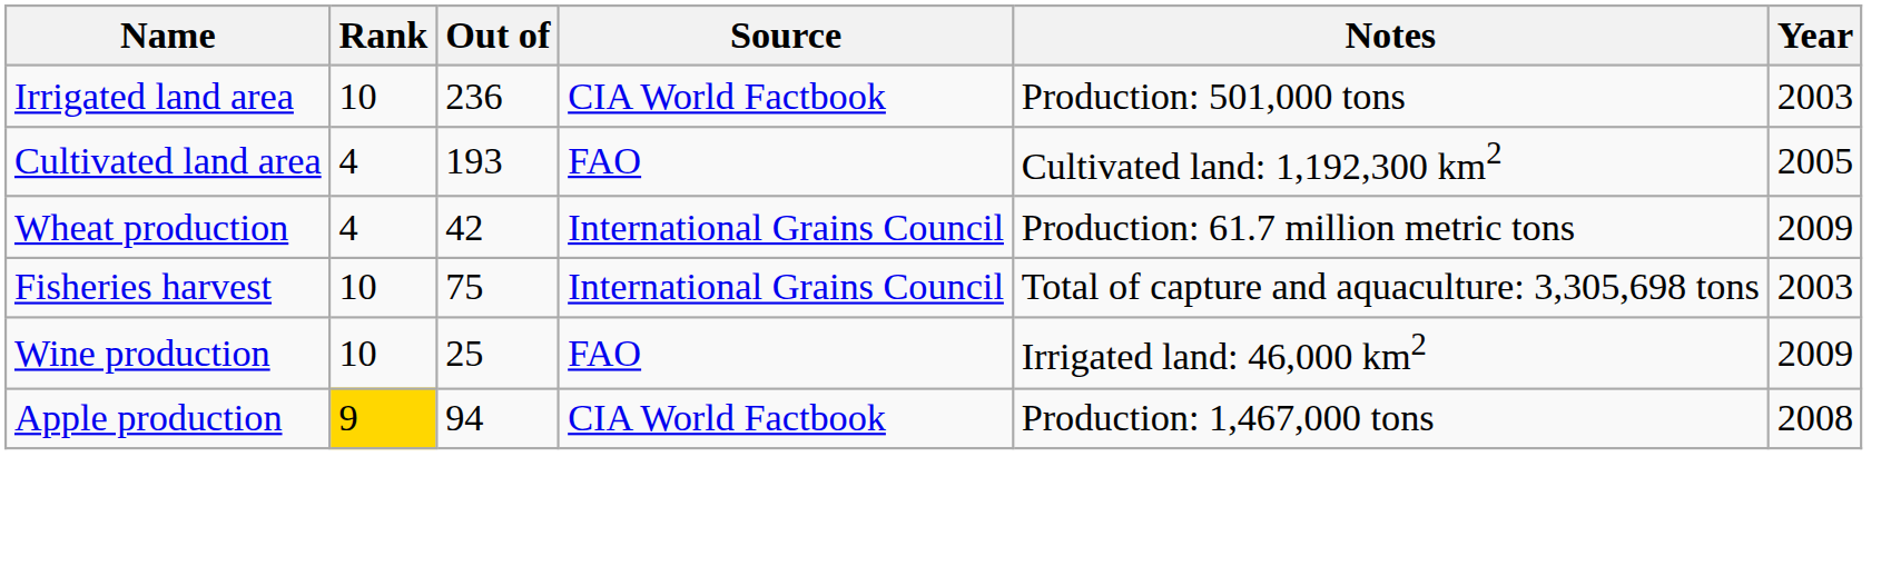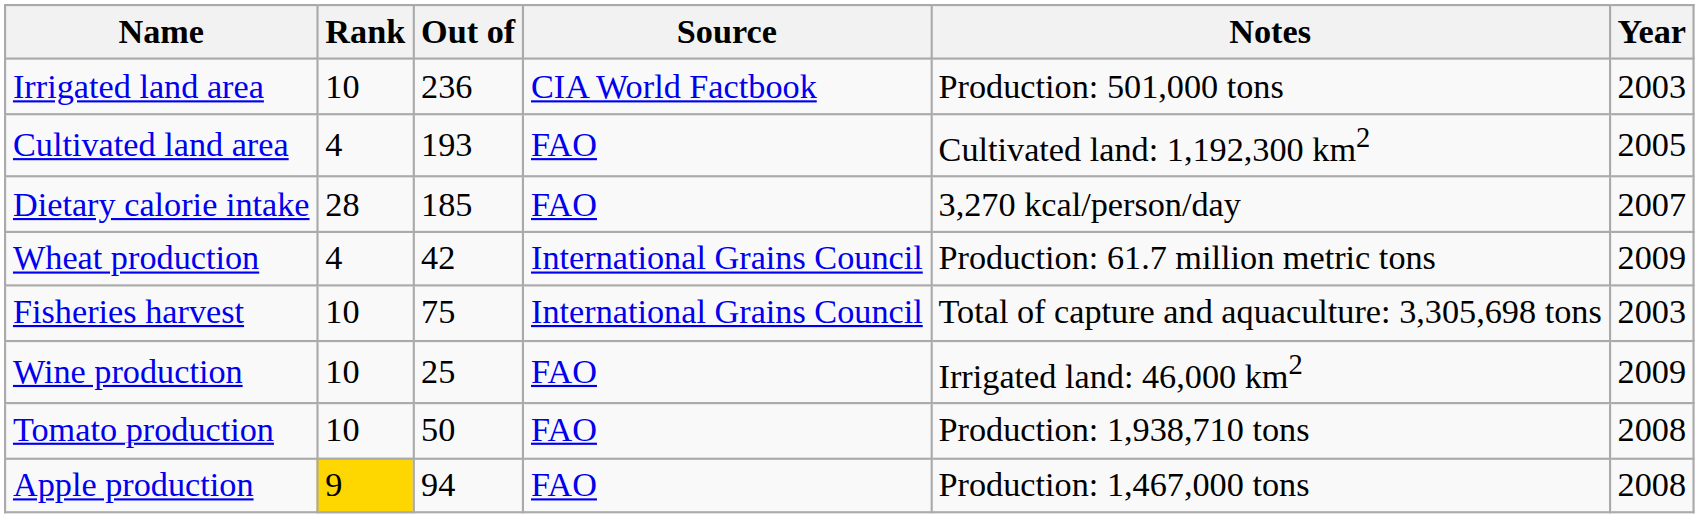 <table class="wikitable sortable" style="text-align:left">
 <tr>
 <th>Name</th>
 <th>Rank</th>
 <th>Out of</th>
 <th>Source</th>
 <th>Notes</th>
 <th>Year</th>
 </tr>
 <tr>
 <td><a href='#'>Irrigated land area</a></td>
 <td>10</td>
 <td>236</td>
 <td><a href='#'>CIA World Factbook</a></td>
 <td>Production: 501,000 tons</td>
 <td>2003</td>
 </tr>
 <tr>
 <td><a href='#'>Cultivated land area</a></td>
 <td>4</td>
 <td>193</td>
 <td><a href='#'>FAO</a></td>
 <td>Cultivated land: 1,192,300 km<sup>2</sup></td>
 <td>2005</td>
 </tr>
 <tr>
+<td><a href='#'>Dietary calorie intake</a></td>
+<td>28</td>
+<td>185</td>
+<td><a href='#'>FAO</a></td>
+<td>3,270 kcal/person/day</td>
+<td>2007</td>
+</tr>
+<tr>
 <td><a href='#'>Wheat production</a></td>
 <td>4</td>
 <td>42</td>
 <td><a href='#'>International Grains Council</a></td>
 <td>Production: 61.7 million metric tons</td>
 <td>2009</td>
 </tr>
 <tr>
 <td><a href='#'>Fisheries harvest</a></td>
 <td>10</td>
 <td>75</td>
 <td><a href='#'>International Grains Council</a></td>
 <td>Total of capture and aquaculture: 3,305,698 tons</td>
 <td>2003</td>
 </tr>
 <tr>
 <td><a href='#'>Wine production</a></td>
 <td>10</td>
 <td>25</td>
 <td><a href='#'>FAO</a></td>
 <td>Irrigated land: 46,000 km<sup>2</sup></td>
 <td>2009</td>
 </tr>
 <tr>
+<td><a href='#'>Tomato production</a></td>
+<td>10</td>
+<td>50</td>
+<td><a href='#'>FAO</a></td>
+<td>Production: 1,938,710 tons</td>
+<td>2008</td>
+</tr>
+<tr>
 <td><a href='#'>Apple production</a></td>
 <td style="background: gold;">9</td>
 <td>94</td>
-<td><a href='#'>CIA World Factbook</a></td>
+<td><a href='#'>FAO</a></td>
 <td>Production: 1,467,000 tons</td>
 <td>2008</td>
 </tr>
 </table>
